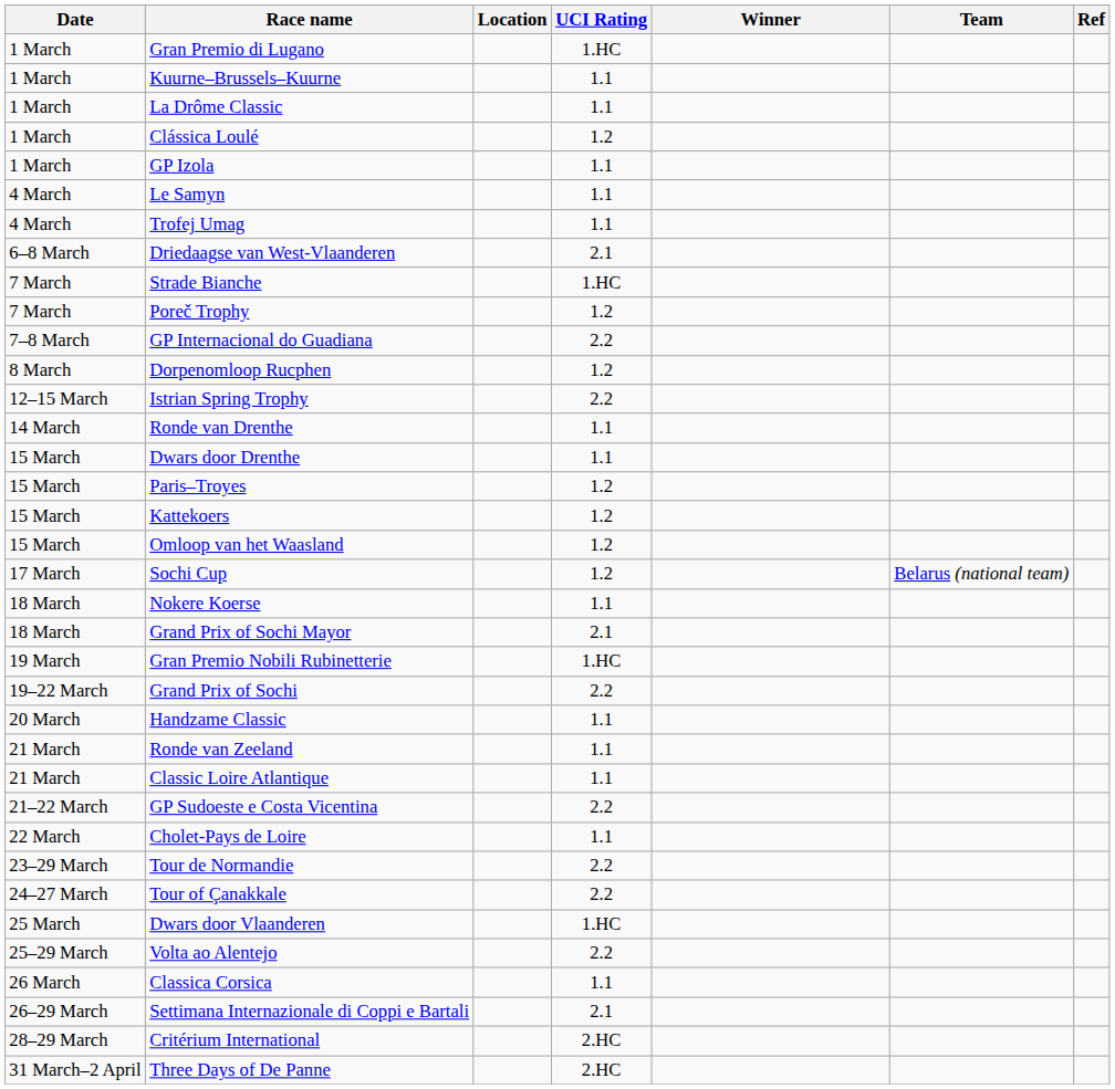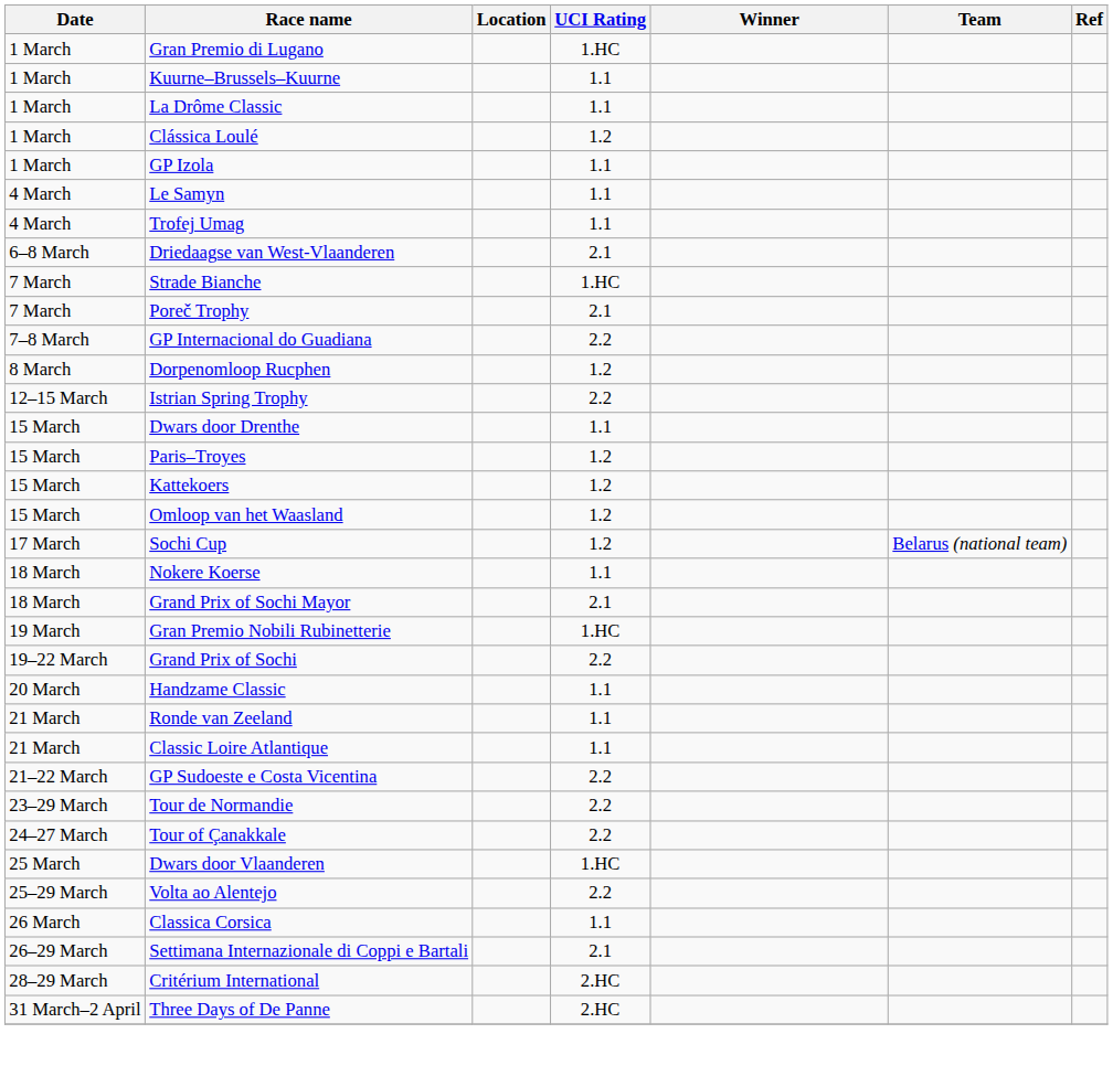 <table class="wikitable sortable">
 <tr>
 <th>Date</th>
 <th>Race name</th>
 <th>Location</th>
 <th><a href='#'>UCI Rating</a></th>
 <th width=200px>Winner</th>
 <th>Team</th>
 <th>Ref</th>
 </tr>
 <tr>
 <td>1 March</td>
 <td><a href='#'>Gran Premio di Lugano</a></td>
 <td></td>
 <td align=center>1.HC</td>
 <td></td>
 <td></td>
 <td></td>
 </tr>
 <tr>
 <td>1 March</td>
 <td><a href='#'>Kuurne–Brussels–Kuurne</a></td>
 <td></td>
 <td align=center>1.1</td>
 <td></td>
 <td></td>
 <td></td>
 </tr>
 <tr>
 <td>1 March</td>
 <td><a href='#'>La Drôme Classic</a></td>
 <td></td>
 <td align=center>1.1</td>
 <td></td>
 <td></td>
 <td></td>
 </tr>
 <tr>
 <td>1 March</td>
 <td><a href='#'>Clássica Loulé</a></td>
 <td></td>
 <td align=center>1.2</td>
 <td></td>
 <td></td>
 <td></td>
 </tr>
 <tr>
 <td>1 March</td>
 <td><a href='#'>GP Izola</a></td>
 <td></td>
 <td align=center>1.1</td>
 <td></td>
 <td></td>
 <td></td>
 </tr>
 <tr>
 <td>4 March</td>
 <td><a href='#'>Le Samyn</a></td>
 <td></td>
 <td align=center>1.1</td>
 <td></td>
 <td></td>
 <td align=center></td>
 </tr>
 <tr>
 <td>4 March</td>
 <td><a href='#'>Trofej Umag</a></td>
 <td></td>
 <td align=center>1.1</td>
 <td></td>
 <td></td>
 <td align=center></td>
 </tr>
 <tr>
 <td>6–8 March</td>
 <td><a href='#'>Driedaagse van West-Vlaanderen</a></td>
 <td></td>
 <td align=center>2.1</td>
 <td></td>
 <td></td>
 <td align=center></td>
 </tr>
 <tr>
 <td>7 March</td>
 <td><a href='#'>Strade Bianche</a></td>
 <td></td>
 <td align=center>1.HC</td>
 <td></td>
 <td></td>
 <td align=center></td>
 </tr>
 <tr>
 <td>7 March</td>
 <td><a href='#'>Poreč Trophy</a></td>
 <td></td>
-<td align=center>1.2</td>
+<td align=center>2.1</td>
 <td></td>
 <td></td>
 <td align=center></td>
 </tr>
 <tr>
 <td>7–8 March</td>
 <td><a href='#'>GP Internacional do Guadiana</a></td>
 <td></td>
 <td align=center>2.2</td>
 <td></td>
 <td></td>
 <td align=center></td>
 </tr>
 <tr>
 <td>8 March</td>
 <td><a href='#'>Dorpenomloop Rucphen</a></td>
 <td></td>
 <td align=center>1.2</td>
 <td></td>
 <td></td>
 <td align=center></td>
 </tr>
 <tr>
 <td>12–15 March</td>
 <td><a href='#'>Istrian Spring Trophy</a></td>
 <td></td>
 <td align=center>2.2</td>
-<td></td>
-<td></td>
-<td align=center></td>
-</tr>
-<tr>
-<td>14 March</td>
-<td><a href='#'>Ronde van Drenthe</a></td>
-<td></td>
-<td align=center>1.1</td>
 <td></td>
 <td></td>
 <td align=center></td>
 </tr>
 <tr>
 <td>15 March</td>
 <td><a href='#'>Dwars door Drenthe</a></td>
 <td></td>
 <td align=center>1.1</td>
 <td></td>
 <td></td>
 <td align=center></td>
 </tr>
 <tr>
 <td>15 March</td>
 <td><a href='#'>Paris–Troyes</a></td>
 <td></td>
 <td align=center>1.2</td>
 <td></td>
 <td></td>
 <td align=center></td>
 </tr>
 <tr>
 <td>15 March</td>
 <td><a href='#'>Kattekoers</a></td>
 <td></td>
 <td align=center>1.2</td>
 <td></td>
 <td></td>
 <td align=center></td>
 </tr>
 <tr>
 <td>15 March</td>
 <td><a href='#'>Omloop van het Waasland</a></td>
 <td></td>
 <td align=center>1.2</td>
 <td></td>
 <td></td>
 <td align=center></td>
 </tr>
 <tr>
 <td>17 March</td>
 <td><a href='#'>Sochi Cup</a></td>
 <td></td>
 <td align=center>1.2</td>
 <td></td>
 <td><a href='#'>Belarus</a> <em>(national team)</em></td>
 <td align=center></td>
 </tr>
 <tr>
 <td>18 March</td>
 <td><a href='#'>Nokere Koerse</a></td>
 <td></td>
 <td align=center>1.1</td>
 <td></td>
 <td></td>
 <td align=center></td>
 </tr>
 <tr>
 <td>18 March</td>
 <td><a href='#'>Grand Prix of Sochi Mayor</a></td>
 <td></td>
 <td align=center>2.1</td>
 <td></td>
 <td></td>
 <td align=center></td>
 </tr>
 <tr>
 <td>19 March</td>
 <td><a href='#'>Gran Premio Nobili Rubinetterie</a></td>
 <td></td>
 <td align=center>1.HC</td>
 <td></td>
 <td></td>
 <td align=center></td>
 </tr>
 <tr>
 <td>19–22 March</td>
 <td><a href='#'>Grand Prix of Sochi</a></td>
 <td></td>
 <td align=center>2.2</td>
 <td></td>
 <td></td>
 <td align=center></td>
 </tr>
 <tr>
 <td>20 March</td>
 <td><a href='#'>Handzame Classic</a></td>
 <td></td>
 <td align=center>1.1</td>
 <td></td>
 <td></td>
 <td align=center></td>
 </tr>
 <tr>
 <td>21 March</td>
 <td><a href='#'>Ronde van Zeeland</a></td>
 <td></td>
 <td align=center>1.1</td>
 <td></td>
 <td></td>
 <td align=center></td>
 </tr>
 <tr>
 <td>21 March</td>
 <td><a href='#'>Classic Loire Atlantique</a></td>
 <td></td>
 <td align=center>1.1</td>
 <td></td>
 <td></td>
 <td align=center></td>
 </tr>
 <tr>
 <td>21–22 March</td>
 <td><a href='#'>GP Sudoeste e Costa Vicentina</a></td>
 <td></td>
 <td align=center>2.2</td>
 <td></td>
 <td></td>
 <td align=center></td>
 </tr>
 <tr>
-<td>22 March</td>
-<td><a href='#'>Cholet-Pays de Loire</a></td>
-<td></td>
-<td align=center>1.1</td>
-<td></td>
-<td></td>
-<td align=center></td>
-</tr>
-<tr>
 <td>23–29 March</td>
 <td><a href='#'>Tour de Normandie</a></td>
 <td></td>
 <td align=center>2.2</td>
 <td></td>
 <td></td>
 <td align=center></td>
 </tr>
 <tr>
 <td>24–27 March</td>
 <td><a href='#'>Tour of Çanakkale</a></td>
 <td></td>
 <td align=center>2.2</td>
 <td></td>
 <td></td>
 <td align=center></td>
 </tr>
 <tr>
 <td>25 March</td>
 <td><a href='#'>Dwars door Vlaanderen</a></td>
 <td></td>
 <td align=center>1.HC</td>
 <td></td>
 <td></td>
 <td align=center></td>
 </tr>
 <tr>
 <td>25–29 March</td>
 <td><a href='#'>Volta ao Alentejo</a></td>
 <td></td>
 <td align=center>2.2</td>
 <td></td>
 <td></td>
 <td align=center></td>
 </tr>
 <tr>
 <td>26 March</td>
 <td><a href='#'>Classica Corsica</a></td>
 <td></td>
 <td align=center>1.1</td>
 <td></td>
 <td></td>
 <td align=center></td>
 </tr>
 <tr>
 <td>26–29 March</td>
 <td><a href='#'>Settimana Internazionale di Coppi e Bartali</a></td>
 <td></td>
 <td align=center>2.1</td>
 <td></td>
 <td></td>
 <td align=center></td>
 </tr>
 <tr>
 <td>28–29 March</td>
 <td><a href='#'>Critérium International</a></td>
 <td></td>
 <td align=center>2.HC</td>
 <td></td>
 <td></td>
 <td align=center></td>
 </tr>
 <tr>
 <td>31 March–2 April</td>
 <td><a href='#'>Three Days of De Panne</a></td>
 <td></td>
 <td align=center>2.HC</td>
 <td></td>
 <td></td>
 <td align=center></td>
 </tr>
 <tr>
 </tr>
 </table>
